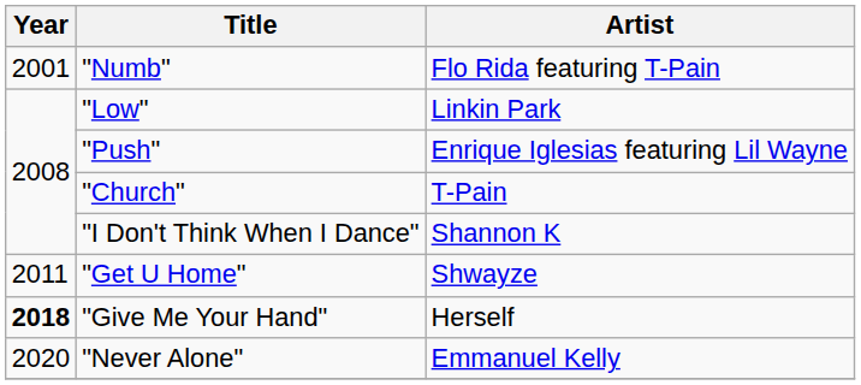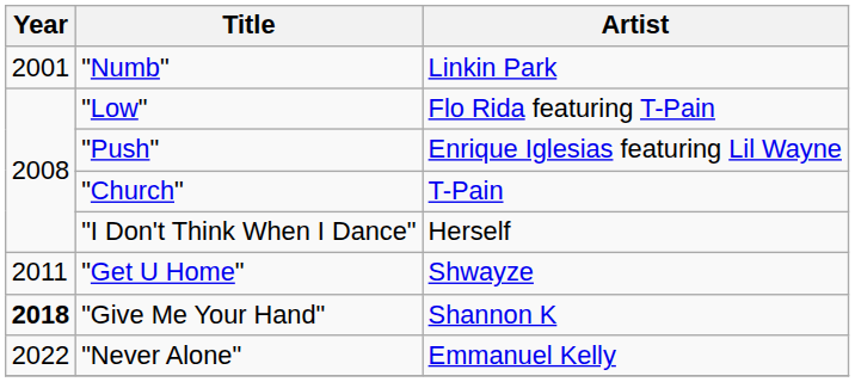 <table class="wikitable">
 <tr>
 <th>Year</th>
 <th>Title</th>
 <th>Artist</th>
 </tr>
 <tr>
 <td>2001</td>
 <td>"<a href='#'>Numb</a>"</td>
-<td><a href='#'>Flo Rida</a> featuring <a href='#'>T-Pain</a></td>
+<td><a href='#'>Linkin Park</a></td>
 </tr>
 <tr>
 <td rowspan="4">2008</td>
 <td>"<a href='#'>Low</a>"</td>
-<td><a href='#'>Linkin Park</a></td>
+<td><a href='#'>Flo Rida</a> featuring <a href='#'>T-Pain</a></td>
 </tr>
 <tr>
 <td>"<a href='#'>Push</a>"</td>
 <td><a href='#'>Enrique Iglesias</a> featuring <a href='#'>Lil Wayne</a></td>
 </tr>
 <tr>
 <td>"<a href='#'>Church</a>"</td>
 <td><a href='#'>T-Pain</a></td>
 </tr>
 <tr>
 <td>"I Don't Think When I Dance"</td>
-<td><a href='#'>Shannon K</a></td>
+<td>Herself</td>
 </tr>
 <tr>
 <td>2011</td>
 <td>"<a href='#'>Get U Home</a>"</td>
 <td><a href='#'>Shwayze</a></td>
 </tr>
 <tr>
 <td><strong>2018</strong></td>
 <td>"Give Me Your Hand"</td>
-<td>Herself</td>
+<td><a href='#'>Shannon K</a></td>
 </tr>
 <tr>
-<td>2020</td>
+<td>2022</td>
 <td>"Never Alone" </td>
 <td><a href='#'>Emmanuel Kelly</a></td>
 </tr>
 <tr>
 </tr>
 </table>
